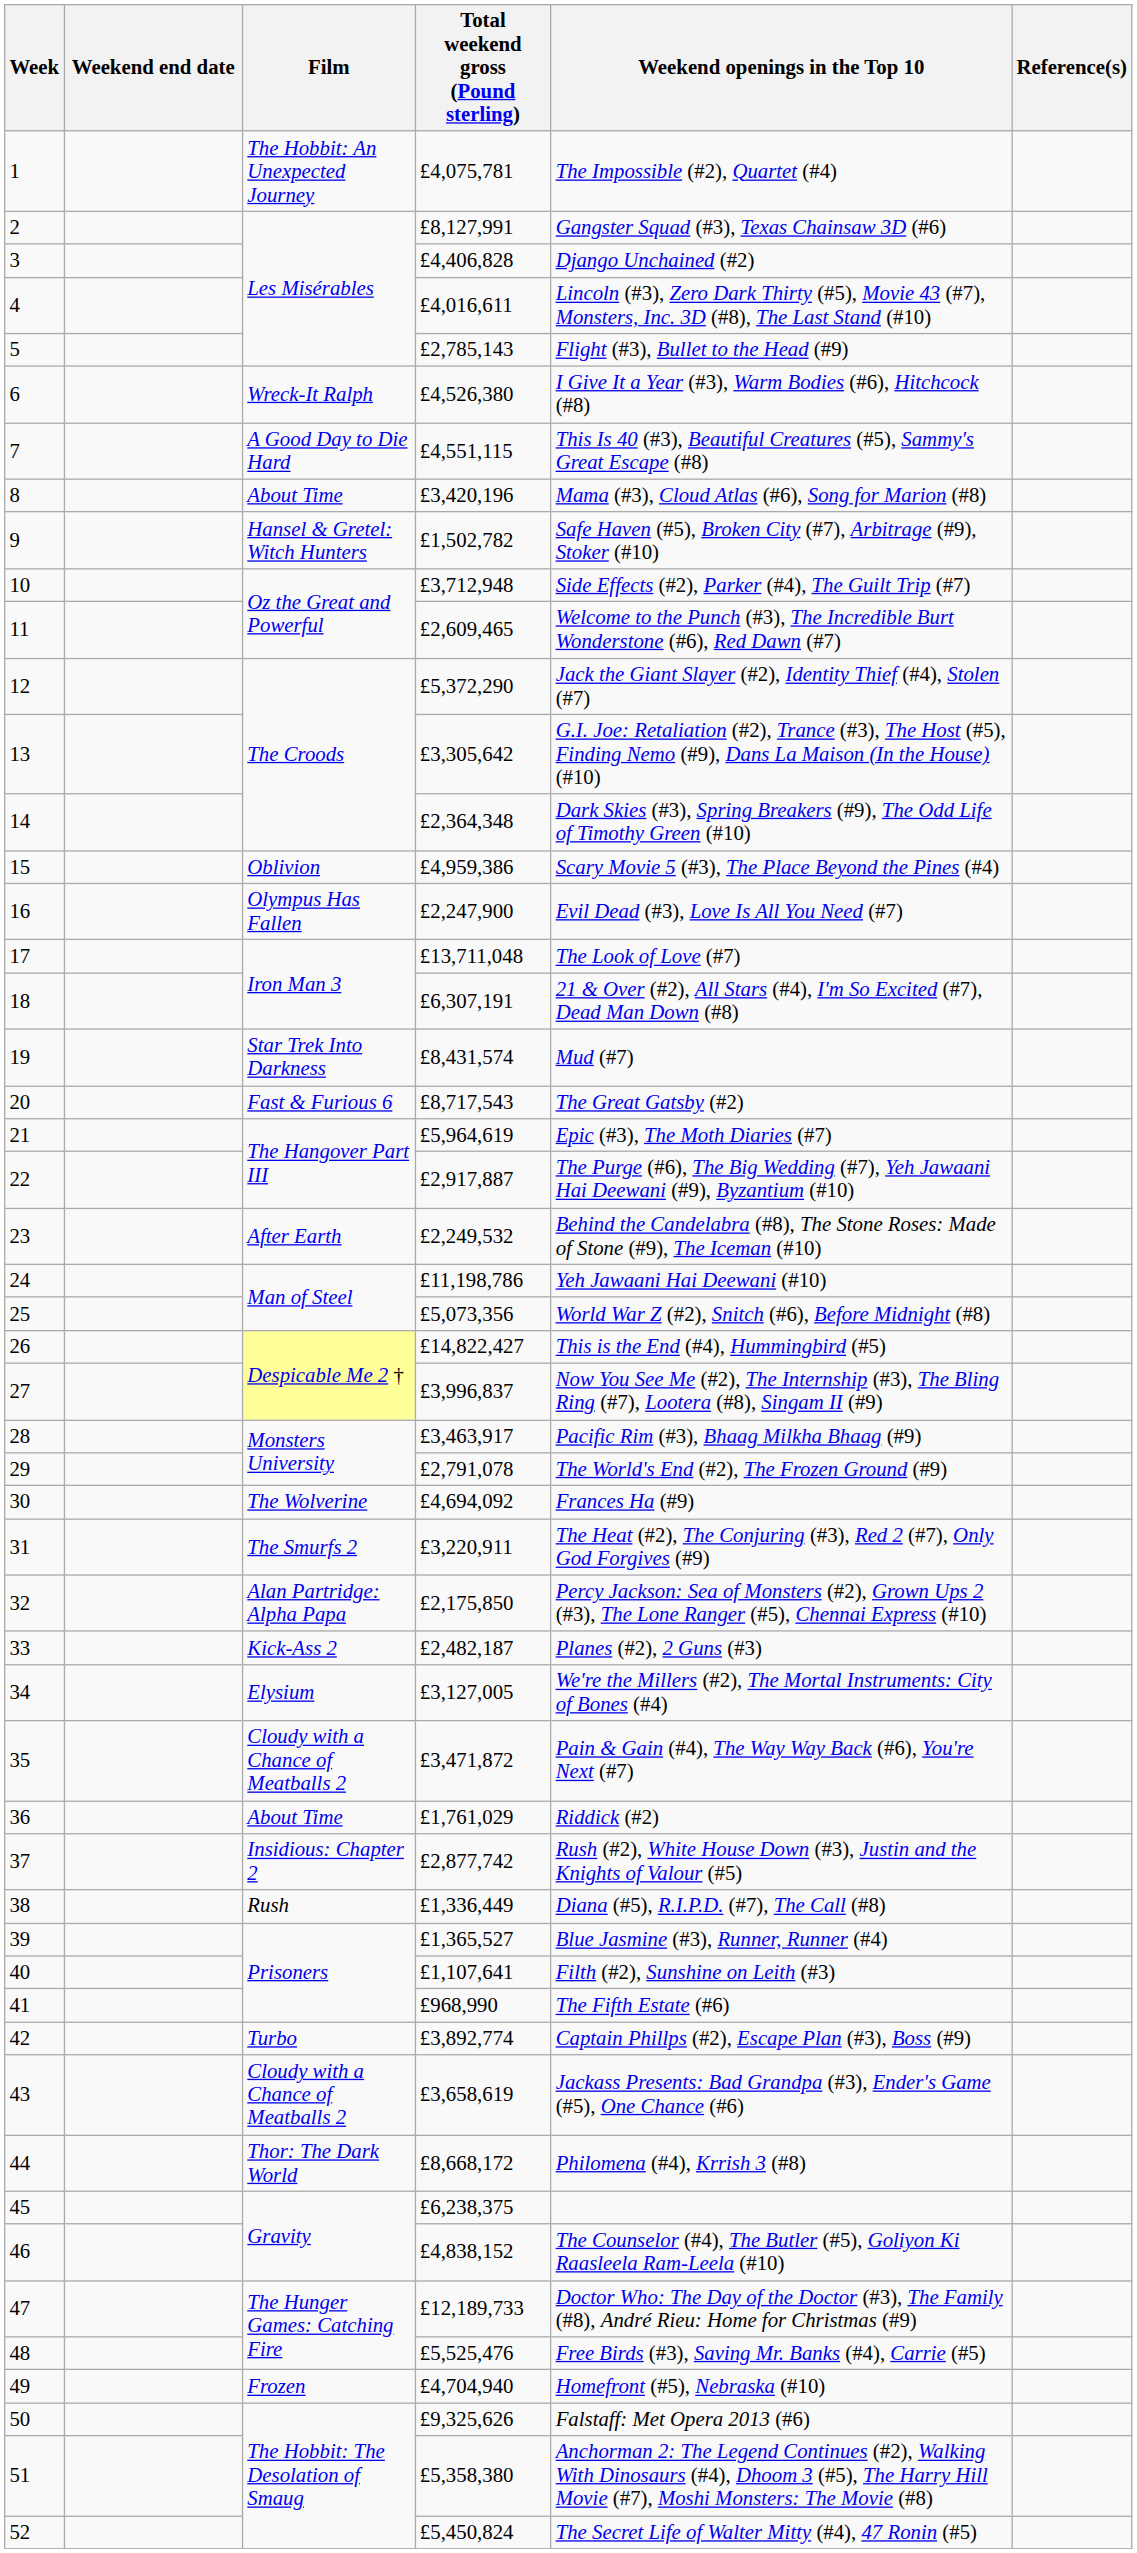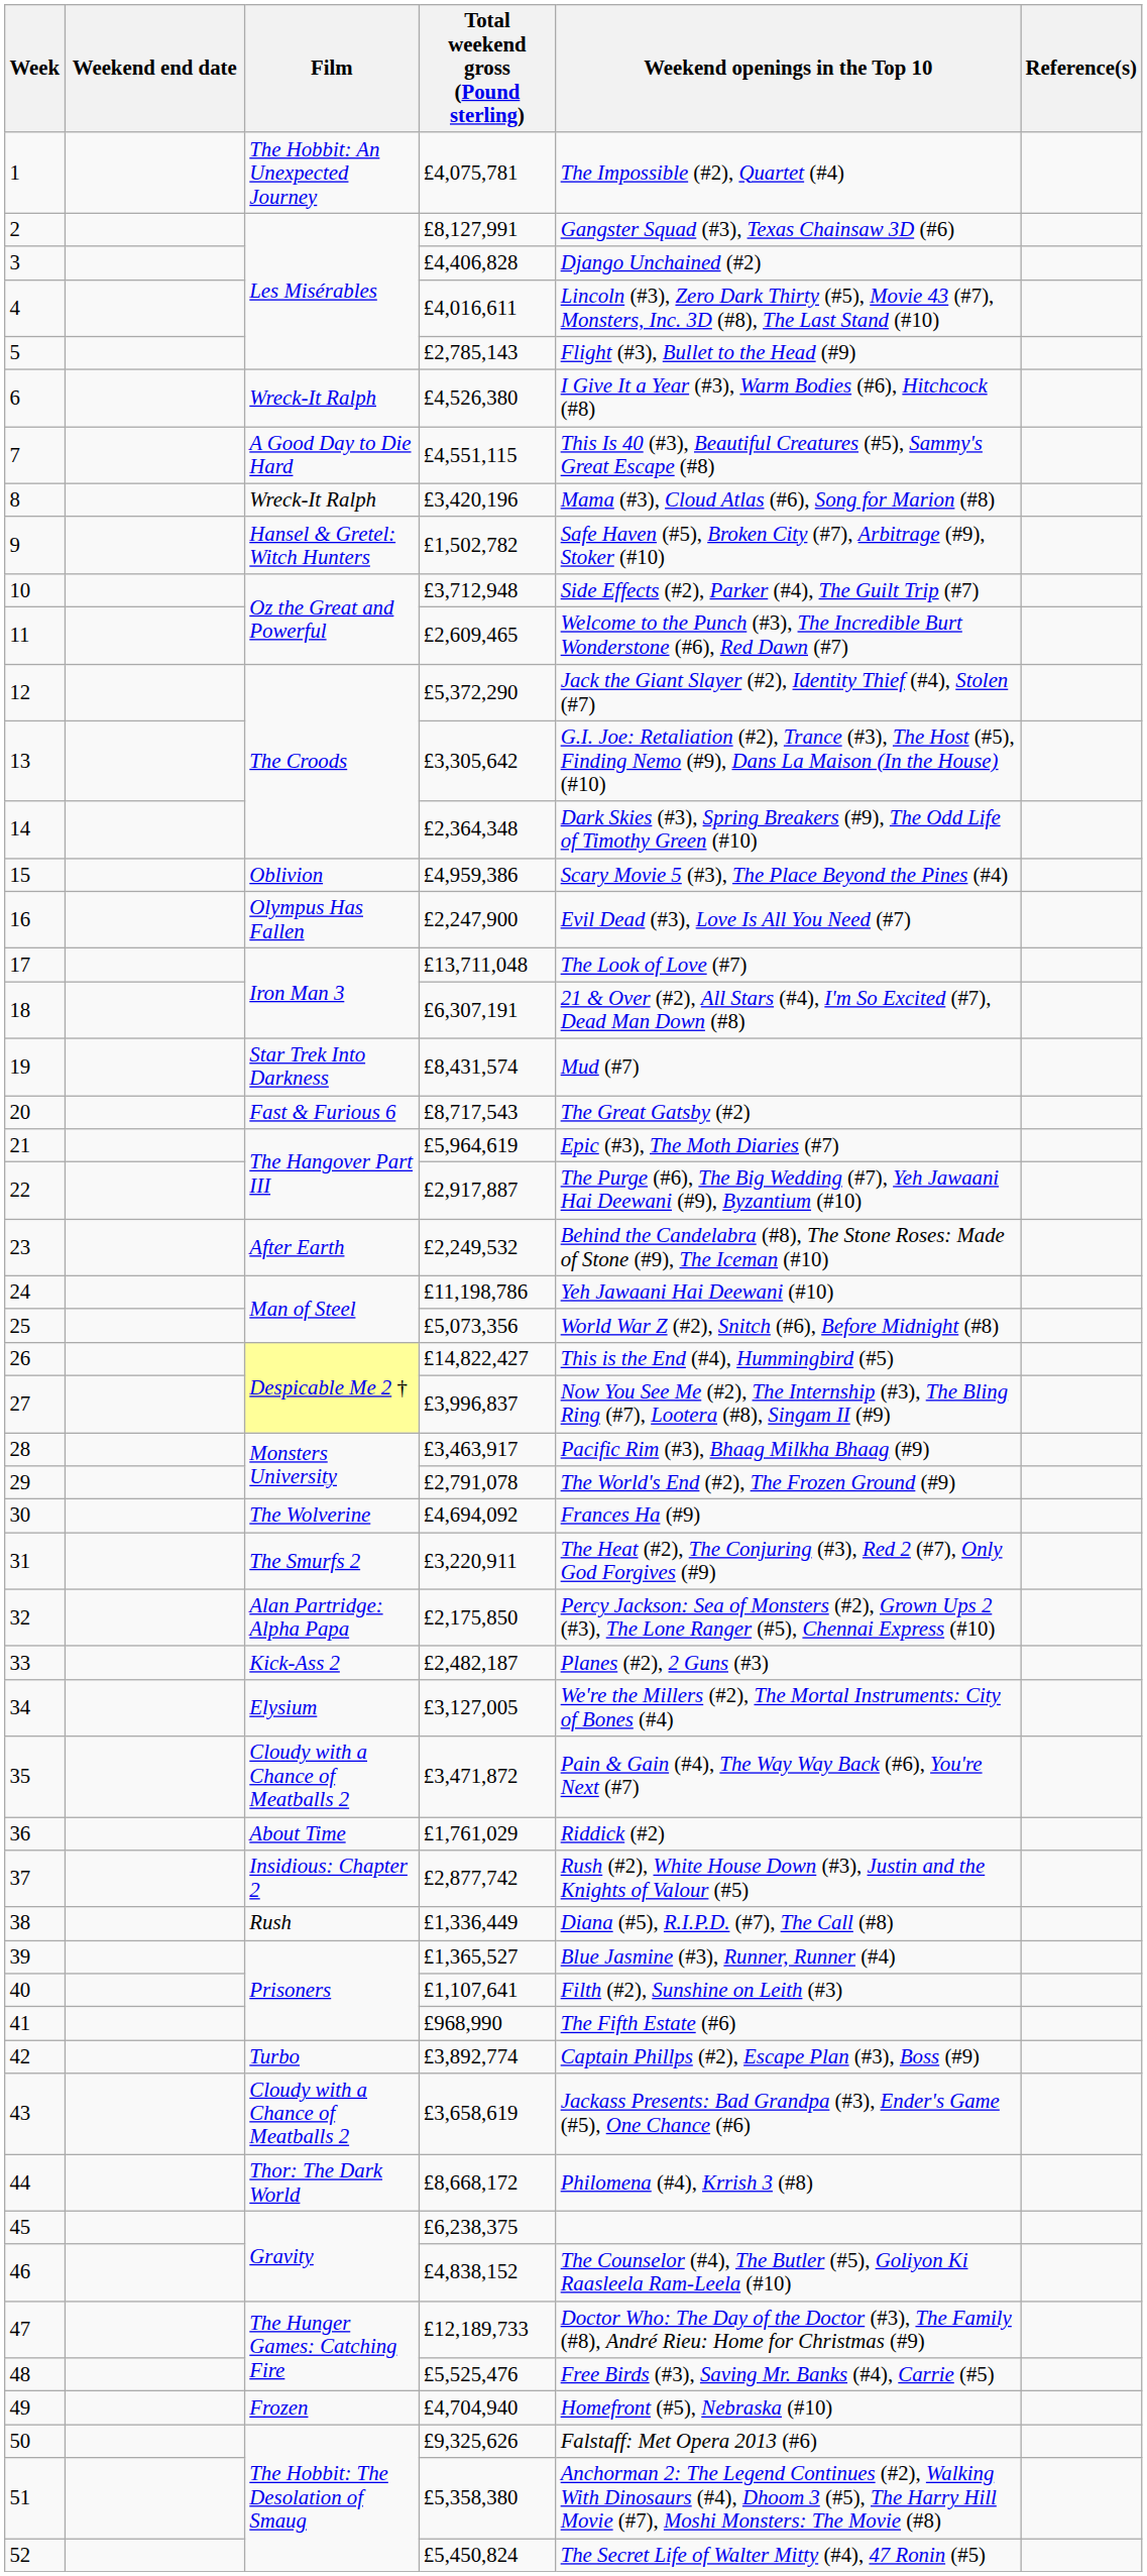 <table class="wikitable sortable">
 <tr>
 <th>Week</th>
 <th abbr="Date" style="width:130px">Weekend end date</th>
 <th>Film</th>
 <th>Total weekend gross<br>(<a href='#'>Pound sterling</a>)</th>
 <th>Weekend openings in the Top 10</th>
 <th>Reference(s)</th>
 </tr>
 <tr>
 <td>1</td>
 <td></td>
 <td><em><a href='#'>The Hobbit: An Unexpected Journey</a></em> </td>
 <td>£4,075,781</td>
 <td><em><a href='#'>The Impossible</a></em> (#2), <em><a href='#'>Quartet</a></em> (#4)</td>
 <td align="center"></td>
 </tr>
 <tr>
 <td>2</td>
 <td></td>
 <td rowspan="4"><em><a href='#'>Les Misérables</a></em></td>
 <td>£8,127,991</td>
 <td><em><a href='#'>Gangster Squad</a></em> (#3), <em><a href='#'>Texas Chainsaw 3D</a></em> (#6)</td>
 <td align="center"></td>
 </tr>
 <tr>
 <td>3</td>
 <td></td>
 <td>£4,406,828</td>
 <td><em><a href='#'>Django Unchained</a></em> (#2)</td>
 <td align="center"></td>
 </tr>
 <tr>
 <td>4</td>
 <td></td>
 <td>£4,016,611</td>
 <td><em><a href='#'>Lincoln</a></em> (#3), <em><a href='#'>Zero Dark Thirty</a></em> (#5), <em><a href='#'>Movie 43</a></em> (#7), <em><a href='#'>Monsters, Inc. 3D</a></em> (#8), <em><a href='#'>The Last Stand</a></em> (#10)</td>
 <td align="center"></td>
 </tr>
 <tr>
 <td>5</td>
 <td></td>
 <td>£2,785,143</td>
 <td><em><a href='#'>Flight</a></em> (#3), <em><a href='#'>Bullet to the Head</a></em> (#9)</td>
 <td align="center"></td>
 </tr>
 <tr>
 <td>6</td>
 <td></td>
 <td><em><a href='#'>Wreck-It Ralph</a></em></td>
 <td>£4,526,380</td>
 <td><em><a href='#'>I Give It a Year</a></em> (#3), <em><a href='#'>Warm Bodies</a></em> (#6), <em><a href='#'>Hitchcock</a></em> (#8)</td>
 <td align="center"></td>
 </tr>
 <tr>
 <td>7</td>
 <td></td>
 <td><em><a href='#'>A Good Day to Die Hard</a></em></td>
 <td>£4,551,115</td>
 <td><em><a href='#'>This Is 40</a></em> (#3), <em><a href='#'>Beautiful Creatures</a></em> (#5), <em><a href='#'>Sammy's Great Escape</a></em> (#8)</td>
 <td align="center"></td>
 </tr>
 <tr>
 <td>8</td>
 <td></td>
-<td><em><a href='#'>About Time</a></em></td>
+<td><em>Wreck-It Ralph</em></td>
 <td>£3,420,196</td>
 <td><em><a href='#'>Mama</a></em> (#3), <em><a href='#'>Cloud Atlas</a></em> (#6), <em><a href='#'>Song for Marion</a></em> (#8)</td>
 <td align="center"></td>
 </tr>
 <tr>
 <td>9</td>
 <td></td>
 <td><em><a href='#'>Hansel & Gretel: Witch Hunters</a></em></td>
 <td>£1,502,782</td>
 <td><em><a href='#'>Safe Haven</a></em> (#5), <em><a href='#'>Broken City</a></em> (#7), <em><a href='#'>Arbitrage</a></em> (#9), <em><a href='#'>Stoker</a></em> (#10)</td>
 <td align="center"></td>
 </tr>
 <tr>
 <td>10</td>
 <td></td>
 <td rowspan="2"><em><a href='#'>Oz the Great and Powerful</a></em></td>
 <td>£3,712,948</td>
 <td><em><a href='#'>Side Effects</a></em> (#2), <em><a href='#'>Parker</a></em> (#4), <em><a href='#'>The Guilt Trip</a></em> (#7)</td>
 <td align="center"></td>
 </tr>
 <tr>
 <td>11</td>
 <td></td>
 <td>£2,609,465</td>
 <td><em><a href='#'>Welcome to the Punch</a></em> (#3), <em><a href='#'>The Incredible Burt Wonderstone</a></em> (#6), <em><a href='#'>Red Dawn</a></em> (#7)</td>
 <td align="center"></td>
 </tr>
 <tr>
 <td>12</td>
 <td></td>
 <td rowspan="3"><em><a href='#'>The Croods</a></em></td>
 <td>£5,372,290</td>
 <td><em><a href='#'>Jack the Giant Slayer</a></em> (#2), <em><a href='#'>Identity Thief</a></em> (#4), <em><a href='#'>Stolen</a></em> (#7)</td>
 <td align="center"></td>
 </tr>
 <tr>
 <td>13</td>
 <td></td>
 <td>£3,305,642</td>
 <td><em><a href='#'>G.I. Joe: Retaliation</a></em> (#2), <em><a href='#'>Trance</a></em> (#3), <em><a href='#'>The Host</a></em> (#5), <em><a href='#'>Finding Nemo</a></em> (#9), <em><a href='#'>Dans La Maison (In the House)</a></em> (#10)</td>
 <td align="center"></td>
 </tr>
 <tr>
 <td>14</td>
 <td></td>
 <td>£2,364,348</td>
 <td><em><a href='#'>Dark Skies</a></em> (#3), <em><a href='#'>Spring Breakers</a></em> (#9), <em><a href='#'>The Odd Life of Timothy Green</a></em> (#10)</td>
 <td align="center"></td>
 </tr>
 <tr>
 <td>15</td>
 <td></td>
 <td><em><a href='#'>Oblivion</a></em></td>
 <td>£4,959,386</td>
 <td><em><a href='#'>Scary Movie 5</a></em> (#3), <em><a href='#'>The Place Beyond the Pines</a></em> (#4)</td>
 <td align="center"></td>
 </tr>
 <tr>
 <td>16</td>
 <td></td>
 <td><em><a href='#'>Olympus Has Fallen</a></em></td>
 <td>£2,247,900</td>
 <td><em><a href='#'>Evil Dead</a></em> (#3), <em><a href='#'>Love Is All You Need</a></em> (#7)</td>
 <td align="center"></td>
 </tr>
 <tr>
 <td>17</td>
 <td></td>
 <td rowspan="2"><em><a href='#'>Iron Man 3</a></em></td>
 <td>£13,711,048</td>
 <td><em><a href='#'>The Look of Love</a></em> (#7)</td>
 <td align="center"></td>
 </tr>
 <tr>
 <td>18</td>
 <td></td>
 <td>£6,307,191</td>
 <td><em><a href='#'>21 & Over</a></em> (#2), <em><a href='#'>All Stars</a></em> (#4), <em><a href='#'>I'm So Excited</a></em> (#7), <em><a href='#'>Dead Man Down</a></em> (#8)</td>
 <td align="center"></td>
 </tr>
 <tr>
 <td>19</td>
 <td></td>
 <td><em><a href='#'>Star Trek Into Darkness</a></em></td>
 <td>£8,431,574</td>
 <td><em><a href='#'>Mud</a></em> (#7)</td>
 <td align="center"></td>
 </tr>
 <tr>
 <td>20</td>
 <td></td>
 <td><em><a href='#'>Fast & Furious 6</a></em></td>
 <td>£8,717,543</td>
 <td><em><a href='#'>The Great Gatsby</a></em> (#2)</td>
 <td align="center"></td>
 </tr>
 <tr>
 <td>21</td>
 <td></td>
 <td rowspan="2"><em><a href='#'>The Hangover Part III</a></em></td>
 <td>£5,964,619</td>
 <td><em><a href='#'>Epic</a></em> (#3), <em><a href='#'>The Moth Diaries</a></em> (#7)</td>
 <td align="center"></td>
 </tr>
 <tr>
 <td>22</td>
 <td></td>
 <td>£2,917,887</td>
 <td><em><a href='#'>The Purge</a></em> (#6), <em><a href='#'>The Big Wedding</a></em> (#7), <em><a href='#'>Yeh Jawaani Hai Deewani</a></em> (#9), <em><a href='#'>Byzantium</a></em> (#10)</td>
 <td align="center"></td>
 </tr>
 <tr>
 <td>23</td>
 <td></td>
 <td><em><a href='#'>After Earth</a></em></td>
 <td>£2,249,532</td>
 <td><em><a href='#'>Behind the Candelabra</a></em> (#8), <em>The Stone Roses: Made of Stone</em> (#9), <em><a href='#'>The Iceman</a></em> (#10)</td>
 <td align="center"></td>
 </tr>
 <tr>
 <td>24</td>
 <td></td>
 <td rowspan="2"><em><a href='#'>Man of Steel</a></em></td>
 <td>£11,198,786</td>
 <td><em><a href='#'>Yeh Jawaani Hai Deewani</a></em> (#10)</td>
 <td align="center"></td>
 </tr>
 <tr>
 <td>25</td>
 <td></td>
 <td>£5,073,356</td>
 <td><em><a href='#'>World War Z</a></em> (#2), <em><a href='#'>Snitch</a></em> (#6), <em><a href='#'>Before Midnight</a></em> (#8)</td>
 <td align="center"></td>
 </tr>
 <tr>
 <td>26</td>
 <td></td>
 <td rowspan="2" style="background-color:#FFFF99"><em><a href='#'>Despicable Me 2</a></em> †</td>
 <td>£14,822,427</td>
 <td><em><a href='#'>This is the End</a></em> (#4), <em><a href='#'>Hummingbird</a></em> (#5)</td>
 <td align="center"></td>
 </tr>
 <tr>
 <td>27</td>
 <td></td>
 <td>£3,996,837</td>
 <td><em><a href='#'>Now You See Me</a></em> (#2), <em><a href='#'>The Internship</a></em> (#3), <em><a href='#'>The Bling Ring</a></em> (#7), <em><a href='#'>Lootera</a></em> (#8), <em><a href='#'>Singam II</a></em> (#9)</td>
 <td align="center"></td>
 </tr>
 <tr>
 <td>28</td>
 <td></td>
 <td rowspan="2"><em><a href='#'>Monsters University</a></em></td>
 <td>£3,463,917</td>
 <td><em><a href='#'>Pacific Rim</a></em> (#3), <em><a href='#'>Bhaag Milkha Bhaag</a></em> (#9)</td>
 <td align="center"></td>
 </tr>
 <tr>
 <td>29</td>
 <td></td>
 <td>£2,791,078</td>
 <td><em><a href='#'>The World's End</a></em> (#2), <em><a href='#'>The Frozen Ground</a></em> (#9)</td>
 <td align="center"></td>
 </tr>
 <tr>
 <td>30</td>
 <td></td>
 <td><em><a href='#'>The Wolverine</a></em></td>
 <td>£4,694,092</td>
 <td><em><a href='#'>Frances Ha</a></em> (#9)</td>
 <td align="center"></td>
 </tr>
 <tr>
 <td>31</td>
 <td></td>
 <td><em><a href='#'>The Smurfs 2</a></em></td>
 <td>£3,220,911</td>
 <td><em><a href='#'>The Heat</a></em> (#2), <em><a href='#'>The Conjuring</a></em> (#3), <em><a href='#'>Red 2</a></em> (#7), <em><a href='#'>Only God Forgives</a></em> (#9)</td>
 <td align="center"></td>
 </tr>
 <tr>
 <td>32</td>
 <td></td>
 <td><em><a href='#'>Alan Partridge: Alpha Papa</a></em></td>
 <td>£2,175,850</td>
 <td><em><a href='#'>Percy Jackson: Sea of Monsters</a></em> (#2), <em><a href='#'>Grown Ups 2</a></em> (#3), <em><a href='#'>The Lone Ranger</a></em> (#5), <em><a href='#'>Chennai Express</a></em> (#10)</td>
 <td align="center"></td>
 </tr>
 <tr>
 <td>33</td>
 <td></td>
 <td><em><a href='#'>Kick-Ass 2</a></em></td>
 <td>£2,482,187</td>
 <td><em><a href='#'>Planes</a></em> (#2), <em><a href='#'>2 Guns</a></em> (#3)</td>
 <td align="center"></td>
 </tr>
 <tr>
 <td>34</td>
 <td></td>
 <td><em><a href='#'>Elysium</a></em></td>
 <td>£3,127,005</td>
 <td><em><a href='#'>We're the Millers</a></em> (#2), <em><a href='#'>The Mortal Instruments: City of Bones</a></em> (#4)</td>
 <td align="center"></td>
 </tr>
 <tr>
 <td>35</td>
 <td></td>
 <td><em><a href='#'>Cloudy with a Chance of Meatballs 2</a></em></td>
 <td>£3,471,872</td>
 <td><em><a href='#'>Pain & Gain</a></em> (#4), <em><a href='#'>The Way Way Back</a></em> (#6), <em><a href='#'>You're Next</a></em> (#7)</td>
 <td align="center"></td>
 </tr>
 <tr>
 <td>36</td>
 <td></td>
 <td><em><a href='#'>About Time</a></em></td>
 <td>£1,761,029</td>
 <td><em><a href='#'>Riddick</a></em> (#2)</td>
 <td align="center"></td>
 </tr>
 <tr>
 <td>37</td>
 <td></td>
 <td><em><a href='#'>Insidious: Chapter 2</a></em></td>
 <td>£2,877,742</td>
 <td><em><a href='#'>Rush</a></em> (#2), <em><a href='#'>White House Down</a></em> (#3), <em><a href='#'>Justin and the Knights of Valour</a></em> (#5)</td>
 <td align="center"></td>
 </tr>
 <tr>
 <td>38</td>
 <td></td>
 <td><em>Rush</em></td>
 <td>£1,336,449</td>
 <td><em><a href='#'>Diana</a></em> (#5), <em><a href='#'>R.I.P.D.</a></em> (#7), <em><a href='#'>The Call</a></em> (#8)</td>
 <td align="center"></td>
 </tr>
 <tr>
 <td>39</td>
 <td></td>
 <td rowspan="3"><em><a href='#'>Prisoners</a></em></td>
 <td>£1,365,527</td>
 <td><em><a href='#'>Blue Jasmine</a></em> (#3), <em><a href='#'>Runner, Runner</a></em> (#4)</td>
 <td align="center"></td>
 </tr>
 <tr>
 <td>40</td>
 <td></td>
 <td>£1,107,641</td>
 <td><em><a href='#'>Filth</a></em> (#2), <em><a href='#'>Sunshine on Leith</a></em> (#3)</td>
 <td align="center"></td>
 </tr>
 <tr>
 <td>41</td>
 <td></td>
 <td>£968,990</td>
 <td><em><a href='#'>The Fifth Estate</a></em> (#6)</td>
 <td align="center"></td>
 </tr>
 <tr>
 <td>42</td>
 <td></td>
 <td><em><a href='#'>Turbo</a></em></td>
 <td>£3,892,774</td>
 <td><em><a href='#'>Captain Phillps</a></em> (#2), <em><a href='#'>Escape Plan</a></em> (#3), <em><a href='#'>Boss</a></em> (#9)</td>
 <td align="center"></td>
 </tr>
 <tr>
 <td>43</td>
 <td></td>
 <td><em><a href='#'>Cloudy with a Chance of Meatballs 2</a></em></td>
 <td>£3,658,619</td>
 <td><em><a href='#'>Jackass Presents: Bad Grandpa</a></em> (#3), <em><a href='#'>Ender's Game</a></em> (#5), <em><a href='#'>One Chance</a></em> (#6)</td>
 <td align="center"></td>
 </tr>
 <tr>
 <td>44</td>
 <td></td>
 <td><em><a href='#'>Thor: The Dark World</a></em></td>
 <td>£8,668,172</td>
 <td><em><a href='#'>Philomena</a></em> (#4), <em><a href='#'>Krrish 3</a></em> (#8)</td>
 <td align="center"></td>
 </tr>
 <tr>
 <td>45</td>
 <td></td>
 <td rowspan="2"><em><a href='#'>Gravity</a></em></td>
 <td>£6,238,375</td>
 <td></td>
 <td align="center"></td>
 </tr>
 <tr>
 <td>46</td>
 <td></td>
 <td>£4,838,152</td>
 <td><em><a href='#'>The Counselor</a></em> (#4), <em><a href='#'>The Butler</a></em> (#5), <em><a href='#'>Goliyon Ki Raasleela Ram-Leela</a></em> (#10)</td>
 <td align="center"></td>
 </tr>
 <tr>
 <td>47</td>
 <td></td>
 <td rowspan="2"><em><a href='#'>The Hunger Games: Catching Fire</a></em></td>
 <td>£12,189,733</td>
 <td><em><a href='#'>Doctor Who: The Day of the Doctor</a></em> (#3), <em><a href='#'>The Family</a></em> (#8), <em>André Rieu: Home for Christmas</em> (#9)</td>
 <td align="center"></td>
 </tr>
 <tr>
 <td>48</td>
 <td></td>
 <td>£5,525,476</td>
 <td><em><a href='#'>Free Birds</a></em> (#3), <em><a href='#'>Saving Mr. Banks</a></em> (#4), <em><a href='#'>Carrie</a></em> (#5)</td>
 <td align="center"></td>
 </tr>
 <tr>
 <td>49</td>
 <td></td>
 <td><em><a href='#'>Frozen</a></em></td>
 <td>£4,704,940</td>
 <td><em><a href='#'>Homefront</a></em> (#5), <em><a href='#'>Nebraska</a></em> (#10)</td>
 <td align="center"></td>
 </tr>
 <tr>
 <td>50</td>
 <td></td>
 <td rowspan="3"><em><a href='#'>The Hobbit: The Desolation of Smaug</a></em></td>
 <td>£9,325,626</td>
 <td><em>Falstaff: Met Opera 2013</em> (#6)</td>
 <td align="center"></td>
 </tr>
 <tr>
 <td>51</td>
 <td></td>
 <td>£5,358,380</td>
 <td><em><a href='#'>Anchorman 2: The Legend Continues</a></em> (#2), <em><a href='#'>Walking With Dinosaurs</a></em> (#4), <em><a href='#'>Dhoom 3</a></em> (#5), <em><a href='#'>The Harry Hill Movie</a></em> (#7), <em><a href='#'>Moshi Monsters: The Movie</a></em> (#8)</td>
 <td align="center"></td>
 </tr>
 <tr>
 <td>52</td>
 <td></td>
 <td>£5,450,824</td>
 <td><em><a href='#'>The Secret Life of Walter Mitty</a></em> (#4), <em><a href='#'>47 Ronin</a></em> (#5)</td>
 <td align="center"></td>
 </tr>
 </table>
